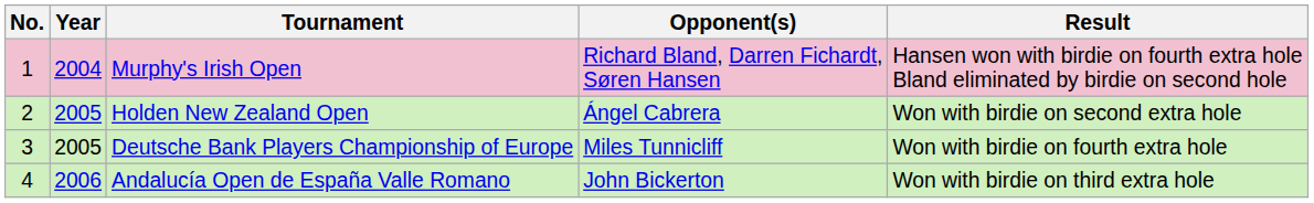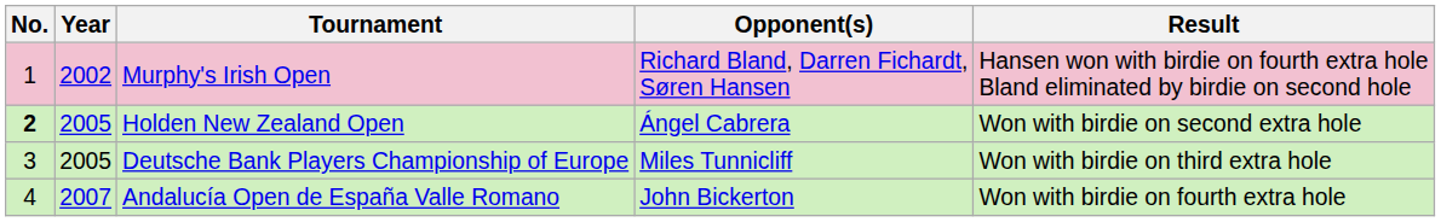 <table class="wikitable" style="font-size:95%;">
 <tr>
 <th>No.</th>
 <th>Year</th>
 <th>Tournament</th>
 <th>Opponent(s)</th>
 <th>Result</th>
 </tr>
 <tr style="background:#F2C1D1;">
 <td align=center>1</td>
-<td><a href='#'>2004</a></td>
+<td><a href='#'>2002</a></td>
 <td><a href='#'>Murphy's Irish Open</a></td>
 <td> <a href='#'>Richard Bland</a>,  <a href='#'>Darren Fichardt</a>,<br> <a href='#'>Søren Hansen</a></td>
 <td>Hansen won with birdie on fourth extra hole<br>Bland eliminated by birdie on second hole</td>
 </tr>
 <tr style="background:#D0F0C0;">
-<td align=center>2</td>
+<td align=center><strong>2</strong></td>
 <td><a href='#'>2005</a></td>
 <td><a href='#'>Holden New Zealand Open</a></td>
 <td> <a href='#'>Ángel Cabrera</a></td>
 <td>Won with birdie on second extra hole</td>
 </tr>
 <tr style="background:#D0F0C0;">
 <td align=center>3</td>
 <td>2005</td>
 <td><a href='#'>Deutsche Bank Players Championship of Europe</a></td>
 <td> <a href='#'>Miles Tunnicliff</a></td>
-<td>Won with birdie on fourth extra hole</td>
+<td>Won with birdie on third extra hole</td>
 </tr>
 <tr style="background:#D0F0C0;">
 <td align=center>4</td>
-<td><a href='#'>2006</a></td>
+<td><a href='#'>2007</a></td>
 <td><a href='#'>Andalucía Open de España Valle Romano</a></td>
 <td> <a href='#'>John Bickerton</a></td>
-<td>Won with birdie on third extra hole</td>
+<td>Won with birdie on fourth extra hole</td>
 </tr>
 </table>
